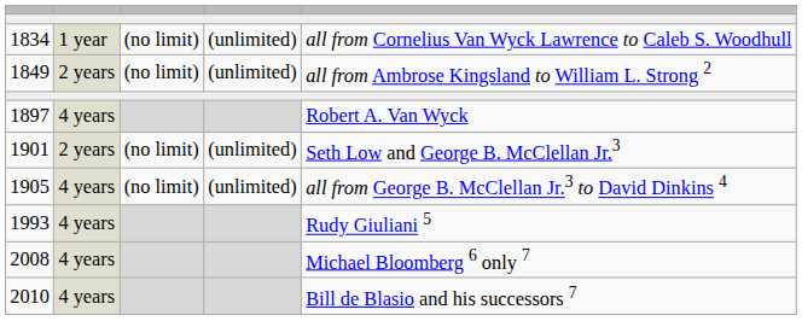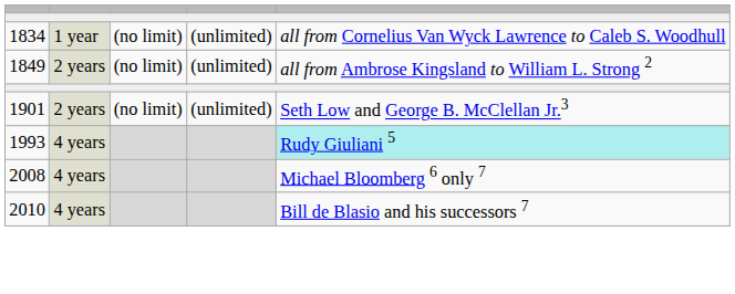 <table class="wikitable">
 <tr style="background:#bbb;">
 <td></td>
 <td></td>
 <td></td>
 <td></td>
 <td></td>
 </tr>
 <tr>
 <td colspan="5" style="background:#efefef;"></td>
 </tr>
 <tr>
 <td>1834</td>
 <td style="background:#e0e0d0;">1 year</td>
 <td>(no limit)</td>
 <td>(unlimited)</td>
 <td><em>all from</em> <a href='#'>Cornelius Van Wyck Lawrence</a> <em>to</em> <a href='#'>Caleb S. Woodhull</a></td>
 </tr>
 <tr>
 <td>1849</td>
 <td style="background:#e0e0d0;">2 years</td>
 <td>(no limit)</td>
 <td>(unlimited)</td>
 <td><em>all from</em> <a href='#'>Ambrose Kingsland</a> <em>to</em> <a href='#'>William L. Strong</a> <sup>2</sup></td>
 </tr>
 <tr>
 <td colspan="5" style="background:#efefef;"></td>
 </tr>
 <tr>
-<td>1897</td>
-<td style="background:#e0e0d0;">4 years</td>
-<td style="background:#d8d8d8;"></td>
-<td style="background:#d8d8d8;"></td>
-<td><a href='#'>Robert A. Van Wyck</a></td>
-</tr>
-<tr>
 <td>1901</td>
 <td style="background:#e0e0d0;">2 years</td>
 <td>(no limit)</td>
 <td>(unlimited)</td>
 <td><a href='#'>Seth Low</a> and <a href='#'>George B. McClellan Jr.</a><sup>3</sup></td>
 </tr>
 <tr>
-<td>1905</td>
-<td style="background:#e0e0d0;">4 years</td>
-<td>(no limit)</td>
-<td>(unlimited)</td>
-<td><em>all from</em> <a href='#'>George B. McClellan Jr.</a><sup>3</sup> <em>to</em> <a href='#'>David Dinkins</a> <sup>4</sup></td>
-</tr>
-<tr>
 <td>1993</td>
 <td style="background:#e0e0d0;">4 years</td>
 <td style="background:#d8d8d8;"></td>
 <td style="background:#d8d8d8;"></td>
-<td><a href='#'>Rudy Giuliani</a> <sup>5</sup></td>
+<td style="background: paleturquoise;"><a href='#'>Rudy Giuliani</a> <sup>5</sup></td>
 </tr>
 <tr>
 <td>2008</td>
 <td style="background:#e0e0d0;">4 years</td>
 <td style="background:#d8d8d8;"></td>
 <td style="background:#d8d8d8;"></td>
 <td><a href='#'>Michael Bloomberg</a> <sup>6</sup> only <sup>7</sup></td>
 </tr>
 <tr>
 <td>2010</td>
 <td style="background:#e0e0d0;">4 years</td>
 <td style="background:#d8d8d8;"></td>
 <td style="background:#d8d8d8;"></td>
 <td><a href='#'>Bill de Blasio</a> and his successors <sup>7</sup></td>
 </tr>
 </table>
